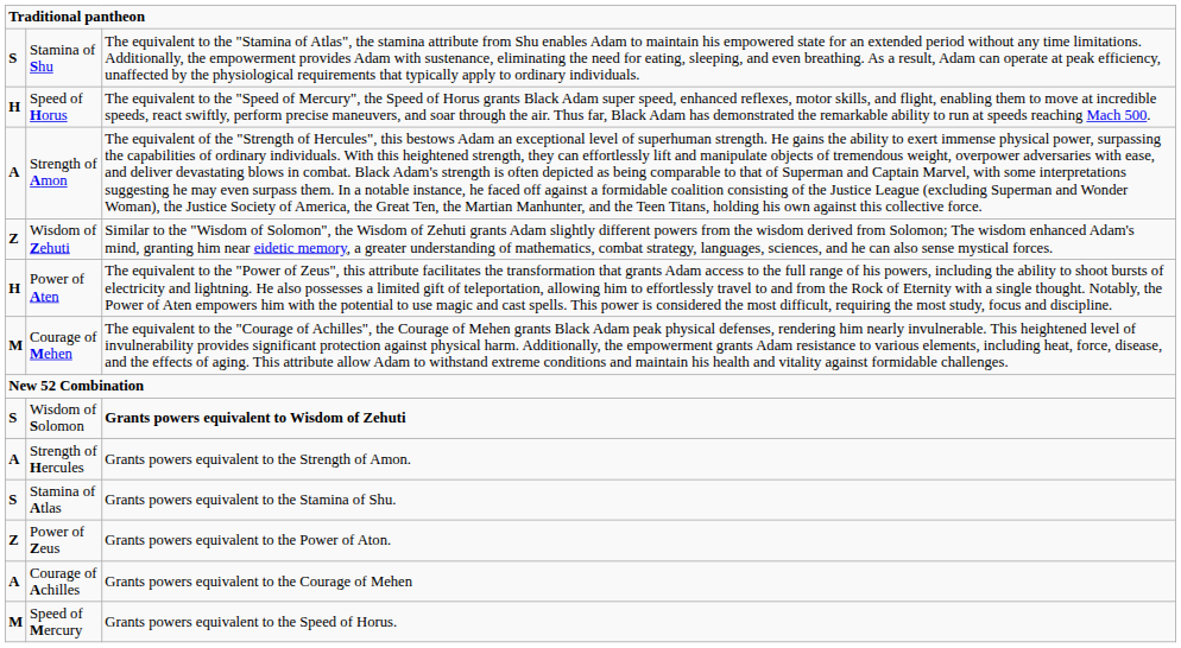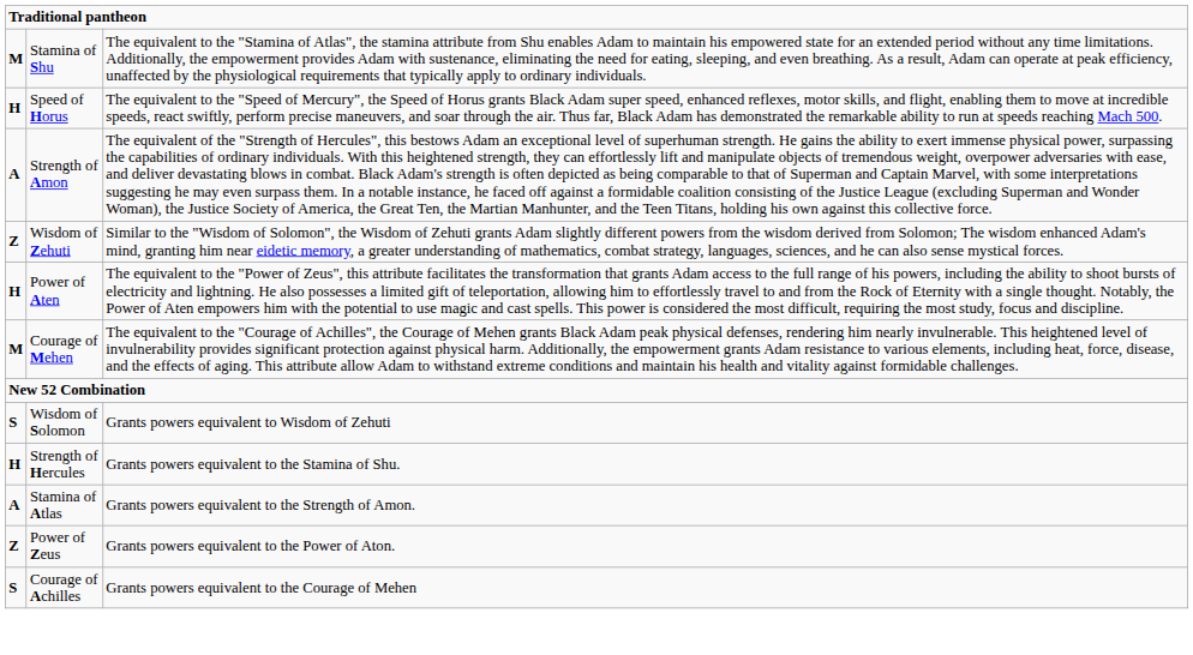 <table class="wikitable">
 <tr>
 <td colspan="3"><strong>Traditional pantheon</strong></td>
 </tr>
 <tr>
-<td><strong>S</strong></td>
+<td><strong>M</strong></td>
 <td>Stamina of <a href='#'><strong>S</strong>hu</a></td>
 <td>The equivalent to the "Stamina of Atlas", the stamina attribute from Shu enables Adam to maintain his empowered state for an extended period without any time limitations. Additionally, the empowerment provides Adam with sustenance, eliminating the need for eating, sleeping, and even breathing. As a result, Adam can operate at peak efficiency, unaffected by the physiological requirements that typically apply to ordinary individuals.</td>
 </tr>
 <tr>
 <td><strong>H</strong></td>
 <td>Speed of <a href='#'><strong>H</strong>orus</a></td>
 <td>The equivalent to the "Speed of Mercury", the Speed of Horus grants Black Adam super speed, enhanced reflexes, motor skills, and flight, enabling them to move at incredible speeds, react swiftly, perform precise maneuvers, and soar through the air. Thus far, Black Adam has demonstrated the remarkable ability to run at speeds reaching <a href='#'>Mach 500</a>.</td>
 </tr>
 <tr>
 <td><strong>A</strong></td>
 <td>Strength of <a href='#'><strong>A</strong>mon</a></td>
 <td>The equivalent of the "Strength of Hercules", this bestows Adam an exceptional level of superhuman strength. He gains the ability to exert immense physical power, surpassing the capabilities of ordinary individuals. With this heightened strength, they can effortlessly lift and manipulate objects of tremendous weight, overpower adversaries with ease, and deliver devastating blows in combat. Black Adam's strength is often depicted as being comparable to that of Superman and Captain Marvel, with some interpretations suggesting he may even surpass them. In a notable instance, he faced off against a formidable coalition consisting of the Justice League (excluding Superman and Wonder Woman), the Justice Society of America, the Great Ten, the Martian Manhunter, and the Teen Titans, holding his own against this collective force.</td>
 </tr>
 <tr>
 <td><strong>Z</strong></td>
 <td>Wisdom of <a href='#'><strong>Z</strong>ehuti</a></td>
 <td>Similar to the "Wisdom of Solomon", the Wisdom of Zehuti grants Adam slightly different powers from the wisdom derived from Solomon; The wisdom enhanced Adam's mind, granting him near <a href='#'>eidetic memory</a>, a greater understanding of mathematics, combat strategy, languages, sciences, and he can also sense mystical forces.</td>
 </tr>
 <tr>
 <td><strong>H</strong></td>
 <td>Power of <a href='#'><strong>A</strong>ten</a></td>
 <td>The equivalent to the "Power of Zeus", this attribute facilitates the transformation that grants Adam access to the full range of his powers, including the ability to shoot bursts of electricity and lightning. He also possesses a limited gift of teleportation, allowing him to effortlessly travel to and from the Rock of Eternity with a single thought. Notably, the Power of Aten empowers him with the potential to use magic and cast spells. This power is considered the most difficult, requiring the most study, focus and discipline.</td>
 </tr>
 <tr>
 <td><strong>M</strong></td>
 <td>Courage of <a href='#'><strong>M</strong>ehen</a></td>
 <td>The equivalent to the "Courage of Achilles", the Courage of Mehen grants Black Adam peak physical defenses, rendering him nearly invulnerable. This heightened level of invulnerability provides significant protection against physical harm. Additionally, the empowerment grants Adam resistance to various elements, including heat, force, disease, and the effects of aging. This attribute allow Adam to withstand extreme conditions and maintain his health and vitality against formidable challenges.</td>
 </tr>
 <tr>
 <td colspan="3"><strong>New 52 Combination</strong></td>
 </tr>
 <tr>
 <td><strong>S</strong></td>
 <td>Wisdom of <strong>S</strong>olomon</td>
-<td><strong>Grants powers equivalent to Wisdom of Zehuti</strong></td>
+<td>Grants powers equivalent to Wisdom of Zehuti</td>
+</tr>
+<tr>
+<td><strong>H</strong></td>
+<td>Strength of <strong>H</strong>ercules</td>
+<td>Grants powers equivalent to the Stamina of Shu.</td>
 </tr>
 <tr>
 <td><strong>A</strong></td>
-<td>Strength of <strong>H</strong>ercules</td>
+<td>Stamina of <strong>A</strong>tlas</td>
 <td>Grants powers equivalent to the Strength of Amon.</td>
-</tr>
-<tr>
-<td><strong>S</strong></td>
-<td>Stamina of <strong>A</strong>tlas</td>
-<td>Grants powers equivalent to the Stamina of Shu.</td>
 </tr>
 <tr>
 <td><strong>Z</strong></td>
 <td>Power of <strong>Z</strong>eus</td>
 <td>Grants powers equivalent to the Power of Aton.</td>
 </tr>
 <tr>
-<td><strong>A</strong></td>
+<td><strong>S</strong></td>
 <td>Courage of <strong>A</strong>chilles</td>
 <td>Grants powers equivalent to the Courage of Mehen</td>
 </tr>
-<tr>
-<td><strong>M</strong></td>
-<td>Speed of <strong>M</strong>ercury</td>
-<td>Grants powers equivalent to the Speed of Horus.</td>
-</tr>
 </table>
